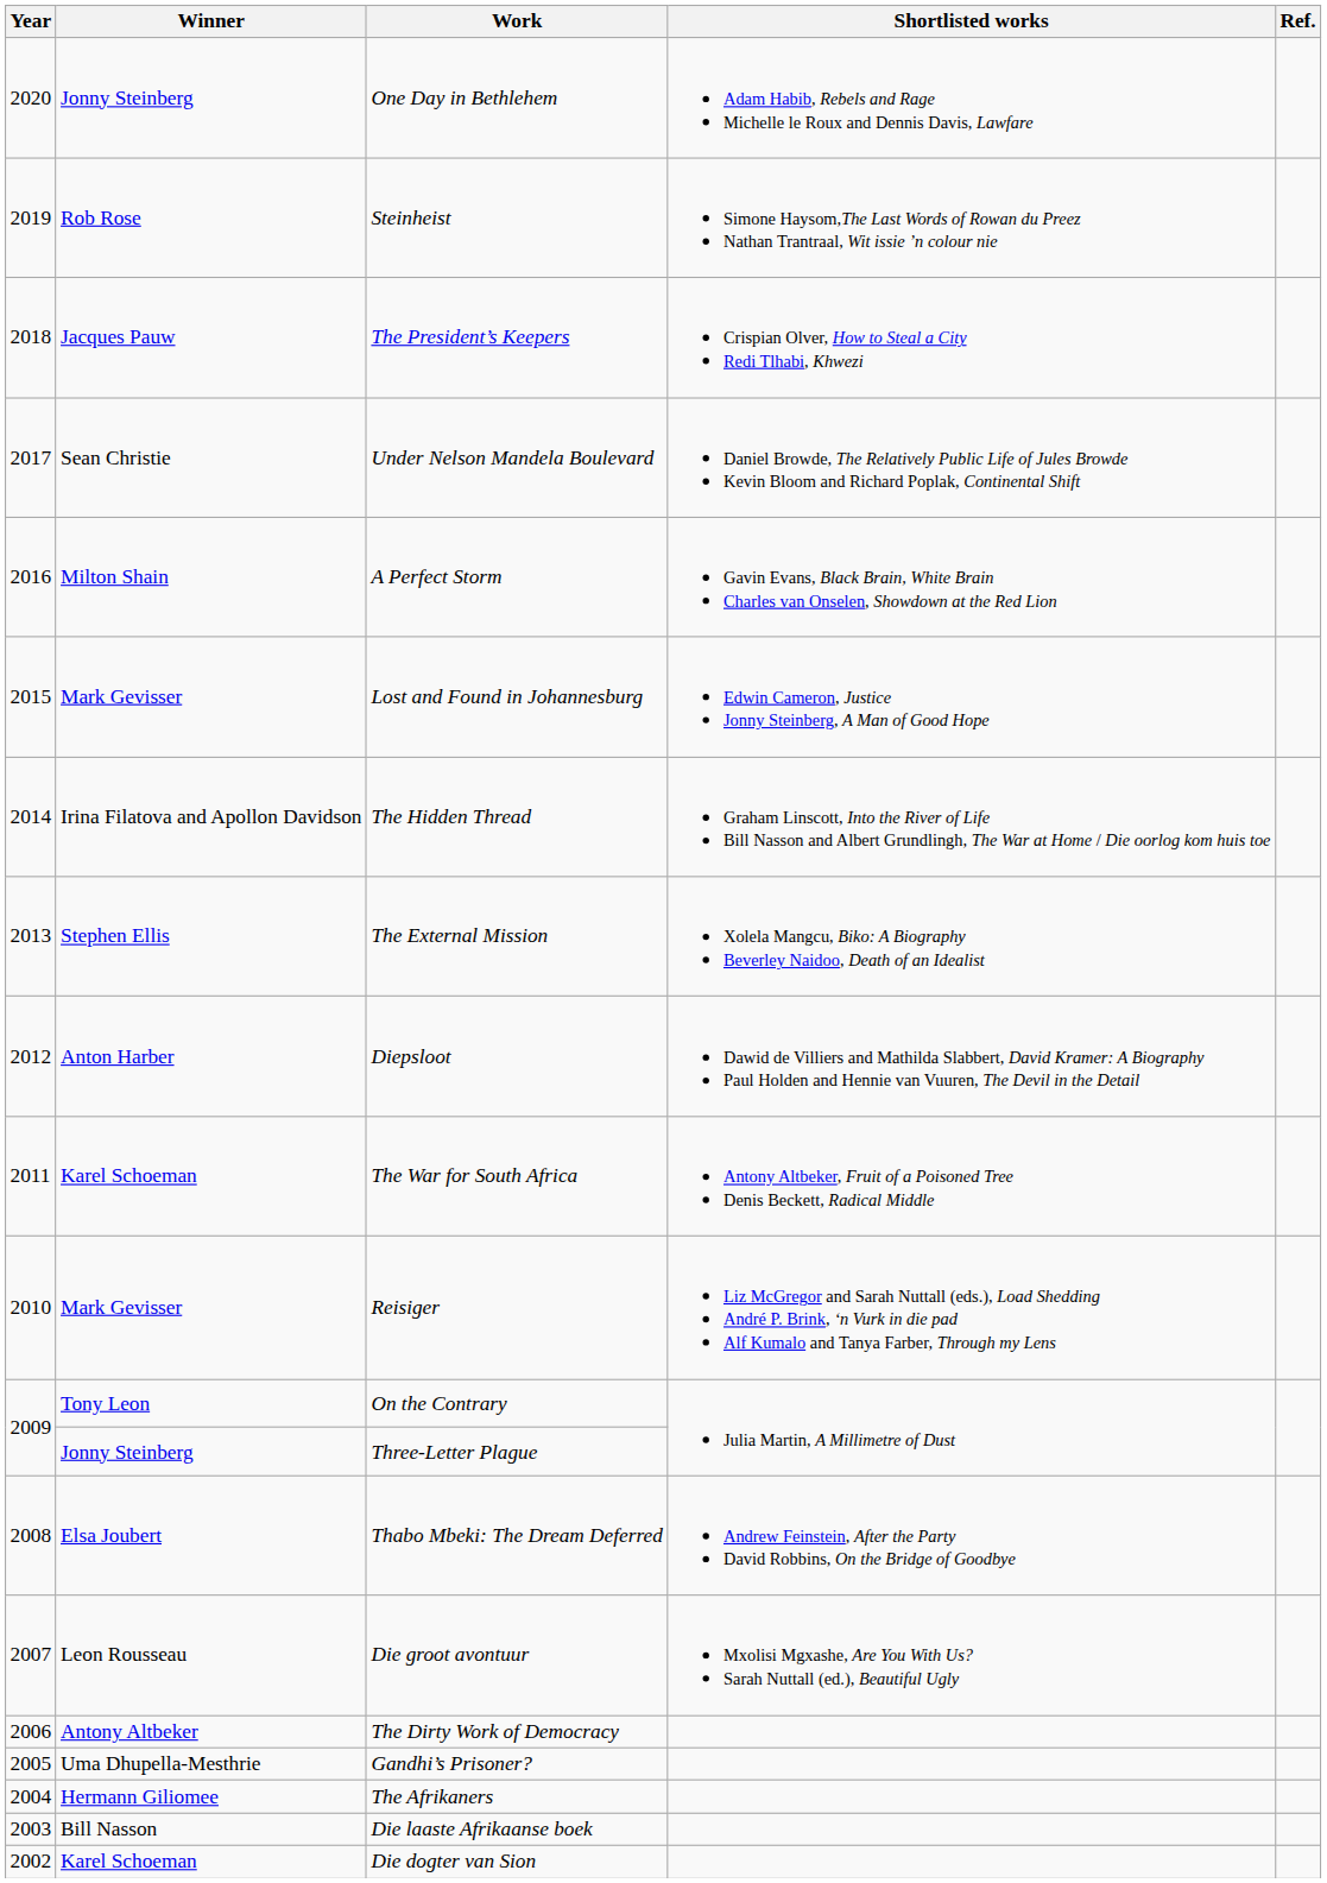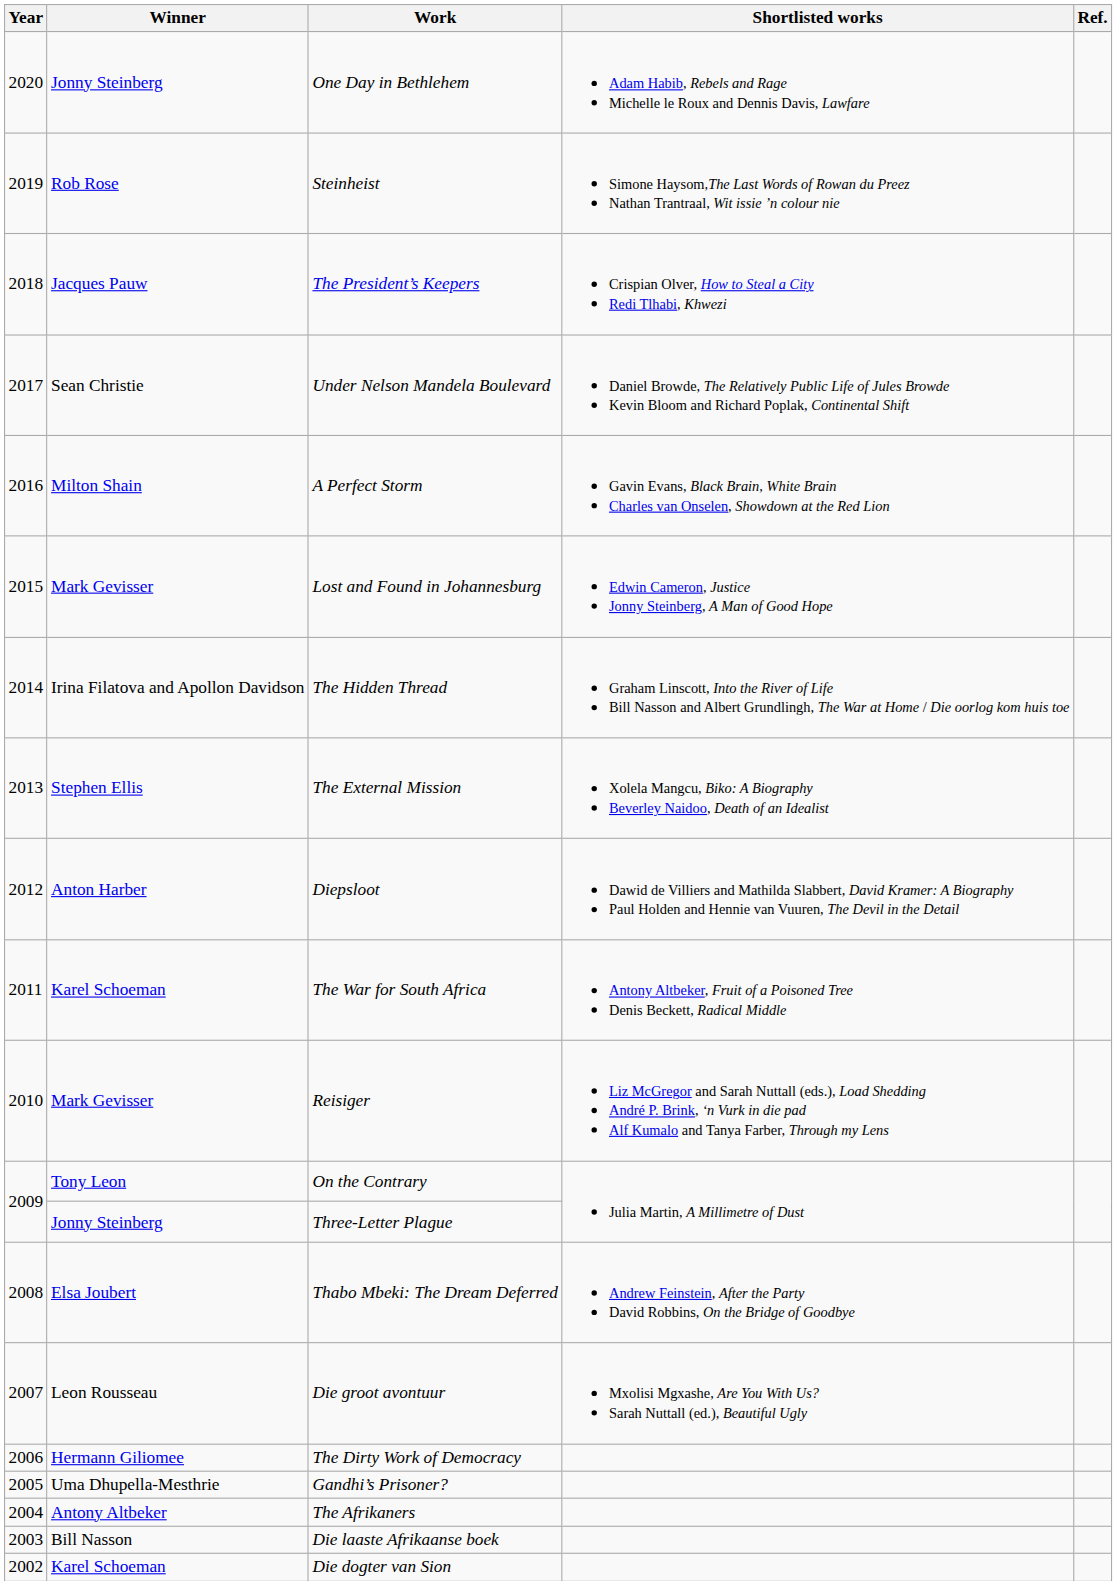 <table class="wikitable sortable">
 <tr>
 <th>Year</th>
 <th>Winner</th>
 <th>Work</th>
 <th>Shortlisted works</th>
 <th>Ref.</th>
 </tr>
 <tr>
 <td>2020</td>
 <td><a href='#'>Jonny Steinberg</a></td>
 <td><em>One Day in Bethlehem</em></td>
 <td><br><ul><li><small><a href='#'>Adam Habib</a>, <em>Rebels and Rage</em></small></li><li><small>Michelle le Roux and Dennis Davis, <em>Lawfare</em></small></li></ul></td>
 <td></td>
 </tr>
 <tr>
 <td>2019</td>
 <td><a href='#'>Rob Rose</a></td>
 <td><em>Steinheist</em></td>
 <td><br><ul><li><small>Simone Haysom,<em>The Last Words of Rowan du Preez</em></small></li><li><small>Nathan Trantraal, <em>Wit issie ’n colour nie</em></small></li></ul></td>
 <td></td>
 </tr>
 <tr>
 <td>2018</td>
 <td><a href='#'>Jacques Pauw</a></td>
 <td><em><a href='#'>The President’s Keepers</a></em></td>
 <td><br><ul><li><small>Crispian Olver, <em><a href='#'>How to Steal a City</a></em></small></li><li><small><a href='#'>Redi Tlhabi</a>, <em>Khwezi</em></small></li></ul></td>
 <td></td>
 </tr>
 <tr>
 <td>2017</td>
 <td>Sean Christie</td>
 <td><em>Under Nelson Mandela Boulevard</em></td>
 <td><br><ul><li><small>Daniel Browde, <em>The Relatively Public Life of Jules Browde</em></small></li><li><small>Kevin Bloom and Richard Poplak, <em>Continental Shift</em></small></li></ul></td>
 <td></td>
 </tr>
 <tr>
 <td>2016</td>
 <td><a href='#'>Milton Shain</a></td>
 <td><em>A Perfect Storm</em></td>
 <td><br><ul><li><small>Gavin Evans, <em>Black Brain, White Brain</em></small></li><li><small><a href='#'>Charles van Onselen</a>, <em>Showdown at the Red Lion</em></small></li></ul></td>
 <td></td>
 </tr>
 <tr>
 <td>2015</td>
 <td><a href='#'>Mark Gevisser</a></td>
 <td><em>Lost and Found in Johannesburg</em></td>
 <td><br><ul><li><small><a href='#'>Edwin Cameron</a>, <em>Justice</em></small></li><li><small><a href='#'>Jonny Steinberg</a>, <em>A Man of Good Hope</em></small></li></ul></td>
 <td></td>
 </tr>
 <tr>
 <td>2014</td>
 <td>Irina Filatova and Apollon Davidson</td>
 <td><em>The Hidden Thread</em></td>
 <td><br><ul><li><small>Graham Linscott, <em>Into the River of Life</em></small></li><li><small>Bill Nasson and Albert Grundlingh, <em>The War at Home</em> / <em>Die oorlog kom huis toe</em></small></li></ul></td>
 <td></td>
 </tr>
 <tr>
 <td>2013</td>
 <td><a href='#'>Stephen Ellis</a></td>
 <td><em>The External Mission</em></td>
 <td><br><ul><li><small>Xolela Mangcu, <em>Biko: A Biography</em></small></li><li><small><a href='#'>Beverley Naidoo</a>, <em>Death of an Idealist</em></small></li></ul></td>
 <td></td>
 </tr>
 <tr>
 <td>2012</td>
 <td><a href='#'>Anton Harber</a></td>
 <td><em>Diepsloot</em></td>
 <td><br><ul><li><small>Dawid de Villiers and Mathilda Slabbert, <em>David Kramer: A Biography</em></small></li><li><small>Paul Holden and Hennie van Vuuren, <em>The Devil in the Detail</em></small></li></ul></td>
 <td></td>
 </tr>
 <tr>
 <td>2011</td>
 <td><a href='#'>Karel Schoeman</a></td>
 <td><em>The War for South Africa</em></td>
 <td><br><ul><li><small><a href='#'>Antony Altbeker</a>, <em>Fruit of a Poisoned Tree</em></small></li><li><small>Denis Beckett, <em>Radical Middle</em></small></li></ul></td>
 <td></td>
 </tr>
 <tr>
 <td>2010</td>
 <td><a href='#'>Mark Gevisser</a></td>
 <td><em>Reisiger</em></td>
 <td><br><ul><li><small><a href='#'>Liz McGregor</a> and Sarah Nuttall (eds.), <em>Load Shedding</em></small></li><li><small><a href='#'>André P. Brink</a>, <em>‘n Vurk in die pad</em></small></li><li><small><a href='#'>Alf Kumalo</a> and Tanya Farber, <em>Through my Lens</em></small></li></ul></td>
 <td></td>
 </tr>
 <tr>
 <td rowspan="2">2009</td>
 <td><a href='#'>Tony Leon</a></td>
 <td><em>On the Contrary</em></td>
 <td rowspan="2"><br><ul><li><small>Julia Martin, <em>A Millimetre of Dust</em></small></li></ul></td>
 <td rowspan="2"></td>
 </tr>
 <tr>
 <td><a href='#'>Jonny Steinberg</a></td>
 <td><em>Three-Letter Plague</em></td>
 </tr>
 <tr>
 <td>2008</td>
 <td><a href='#'>Elsa Joubert</a></td>
 <td><em>Thabo Mbeki: The Dream Deferred</em></td>
 <td><br><ul><li><small><a href='#'>Andrew Feinstein</a>, <em>After the Party</em></small></li><li><small>David Robbins, <em>On the Bridge of Goodbye</em></small></li></ul></td>
 <td></td>
 </tr>
 <tr>
 <td>2007</td>
 <td>Leon Rousseau</td>
 <td><em>Die groot avontuur</em></td>
 <td><br><ul><li><small>Mxolisi Mgxashe, <em>Are You With Us?</em></small></li><li><small>Sarah Nuttall (ed.), <em>Beautiful Ugly</em></small></li></ul></td>
 <td></td>
 </tr>
 <tr>
 <td>2006</td>
-<td><a href='#'>Antony Altbeker</a></td>
+<td><a href='#'>Hermann Giliomee</a></td>
 <td><em>The Dirty Work of Democracy</em></td>
 <td></td>
 <td></td>
 </tr>
 <tr>
 <td>2005</td>
 <td>Uma Dhupella-Mesthrie</td>
 <td><em>Gandhi’s Prisoner?</em></td>
 <td></td>
 <td></td>
 </tr>
 <tr>
 <td>2004</td>
-<td><a href='#'>Hermann Giliomee</a></td>
+<td><a href='#'>Antony Altbeker</a></td>
 <td><em>The Afrikaners</em></td>
 <td></td>
 <td></td>
 </tr>
 <tr>
 <td>2003</td>
 <td>Bill Nasson</td>
 <td><em>Die laaste Afrikaanse boek</em></td>
 <td></td>
 <td></td>
 </tr>
 <tr>
 <td>2002</td>
 <td><a href='#'>Karel Schoeman</a></td>
 <td><em>Die dogter van Sion</em></td>
 <td></td>
 <td></td>
 </tr>
 </table>
